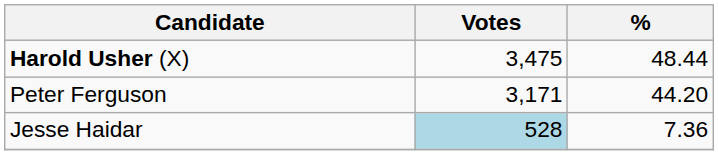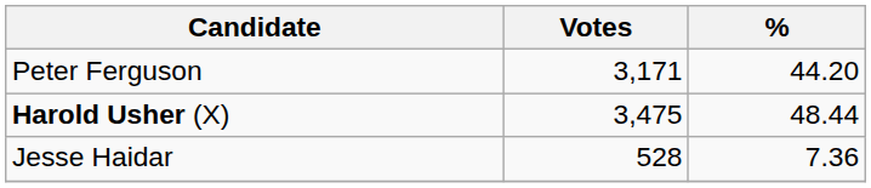 <table style="width:500px;" class="wikitable">
 <tr>
 <th align="center">Candidate</th>
 <th align="center">Votes</th>
 <th align="center">%</th>
 </tr>
 <tr>
+<td align="left">Peter Ferguson</td>
+<td align="right">3,171</td>
+<td align="right">44.20</td>
+</tr>
+<tr>
 <td align="left"><strong>Harold Usher</strong> (X)</td>
 <td align="right">3,475</td>
 <td align="right">48.44</td>
 </tr>
 <tr>
-<td align="left">Peter Ferguson</td>
-<td align="right">3,171</td>
-<td align="right">44.20</td>
-</tr>
-<tr>
 <td align="left">Jesse Haidar</td>
-<td align="right" style="background: lightblue;">528</td>
+<td align="right">528</td>
 <td align="right">7.36</td>
 </tr>
 <tr>
 </tr>
 </table>
